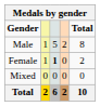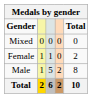 <table class="wikitable" style="text-align:center;font-size:85%">
 <tr style="background:#efefef;">
 <th colspan=5>Medals by gender</th>
 </tr>
 <tr align=center>
 <td><strong>Gender</strong></td>
 <td style="background:#f7f6a8;"></td>
 <td style="background:#dce5e5;"></td>
 <td style="background:#ffdab9;"></td>
 <td><strong>Total</strong></td>
 </tr>
 <tr align=center>
+<td>Mixed</td>
+<td style="background:#F7F6A8;">0</td>
+<td style="background:#DCE5E5;">0</td>
+<td style="background:#FFDAB9;">0</td>
+<td>0</td>
+</tr>
+<tr align=center>
+<td>Female</td>
+<td style="background:#F7F6A8;">1</td>
+<td style="background:#DCE5E5;">1</td>
+<td style="background:#FFDAB9;">0</td>
+<td>2</td>
+</tr>
+<tr align=center>
 <td>Male</td>
 <td style="background:#F7F6A8;">1</td>
 <td style="background:#DCE5E5;">5</td>
 <td style="background:#FFDAB9;">2</td>
 <td>8</td>
-</tr>
-<tr align=center>
-<td>Female</td>
-<td style="background:#F7F6A8;">1</td>
-<td style="background:#DCE5E5;"><strong>1</strong></td>
-<td style="background:#FFDAB9;">0</td>
-<td>2</td>
-</tr>
-<tr align=center>
-<td>Mixed</td>
-<td style="background:#F7F6A8;">0</td>
-<td style="background:#DCE5E5;">0</td>
-<td style="background:#FFDAB9;">0</td>
-<td>0</td>
 </tr>
 <tr align=center>
 <th>Total</th>
 <th style="background:gold;">2</th>
 <th style="background:silver;">6</th>
 <th style="background:#c96;">2</th>
 <th>10</th>
 </tr>
 </table>
